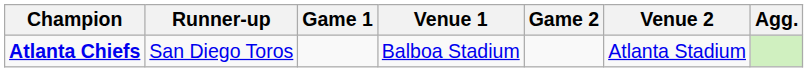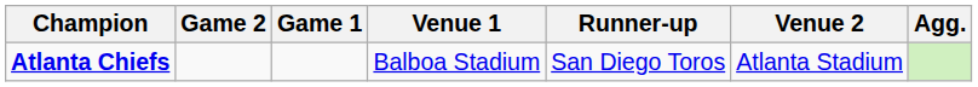 <table class="wikitable">
 <tr>
 <th>Champion</th>
-<th>Runner-up</th>
+<th>Game 2</th>
 <th>Game 1</th>
 <th>Venue 1</th>
-<th>Game 2</th>
+<th>Runner-up</th>
 <th>Venue 2</th>
 <th>Agg.</th>
 </tr>
 <tr>
 <td><strong><a href='#'>Atlanta Chiefs</a></strong></td>
-<td><a href='#'>San Diego Toros</a></td>
+<td></td>
 <td></td>
 <td><a href='#'>Balboa Stadium</a></td>
-<td></td>
+<td><a href='#'>San Diego Toros</a></td>
 <td><a href='#'>Atlanta Stadium</a></td>
 <td style="background-color:#D0F0C0"></td>
 </tr>
 </table>
